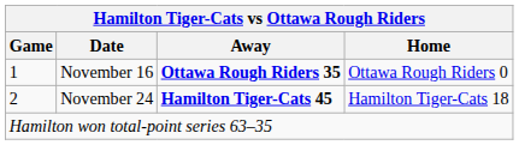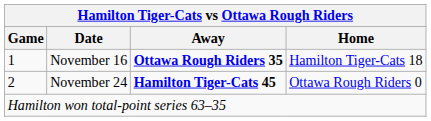 <table class="wikitable">
 <tr>
 <th colspan="4"><a href='#'>Hamilton Tiger-Cats</a> vs <a href='#'>Ottawa Rough Riders</a></th>
 </tr>
 <tr>
 <th>Game</th>
 <th>Date</th>
 <th>Away</th>
 <th>Home</th>
 </tr>
 <tr>
 <td>1</td>
 <td>November 16</td>
 <td><strong><a href='#'>Ottawa Rough Riders</a> 35</strong></td>
-<td><a href='#'>Ottawa Rough Riders</a> 0</td>
+<td><a href='#'>Hamilton Tiger-Cats</a> 18</td>
 </tr>
 <tr>
 <td>2</td>
 <td>November 24</td>
 <td><strong><a href='#'>Hamilton Tiger-Cats</a> 45</strong></td>
-<td><a href='#'>Hamilton Tiger-Cats</a> 18</td>
+<td><a href='#'>Ottawa Rough Riders</a> 0</td>
 </tr>
 <tr>
 <td colspan="4"><em>Hamilton won total-point series 63–35</em></td>
 </tr>
 </table>
